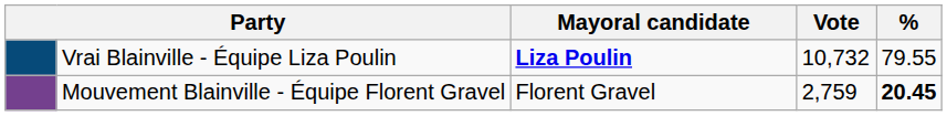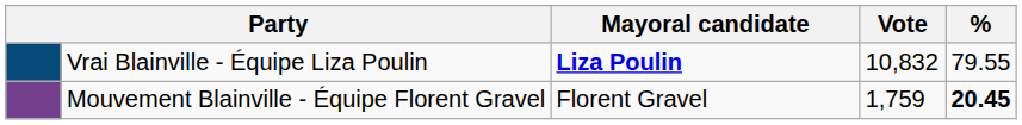 <table class="wikitable">
 <tr>
 <th bgcolor="#DDDDFF" width="230px" colspan="2">Party</th>
 <th bgcolor="#DDDDFF" width="200px">Mayoral candidate</th>
 <th bgcolor="#DDDDFF" width="50px">Vote</th>
 <th bgcolor="#DDDDFF" width="30px">%</th>
 </tr>
 <tr>
 <td bgcolor=#064A79 width="30px"> </td>
 <td>Vrai Blainville - Équipe Liza Poulin</td>
 <td><strong><a href='#'>Liza Poulin</a></strong></td>
-<td>10,732</td>
+<td>10,832</td>
 <td>79.55</td>
 </tr>
 <tr>
 <td bgcolor=#74408E width="30px"> </td>
 <td>Mouvement Blainville - Équipe Florent Gravel</td>
 <td>Florent Gravel</td>
-<td>2,759</td>
+<td>1,759</td>
 <td><strong>20.45</strong></td>
 </tr>
 </table>
